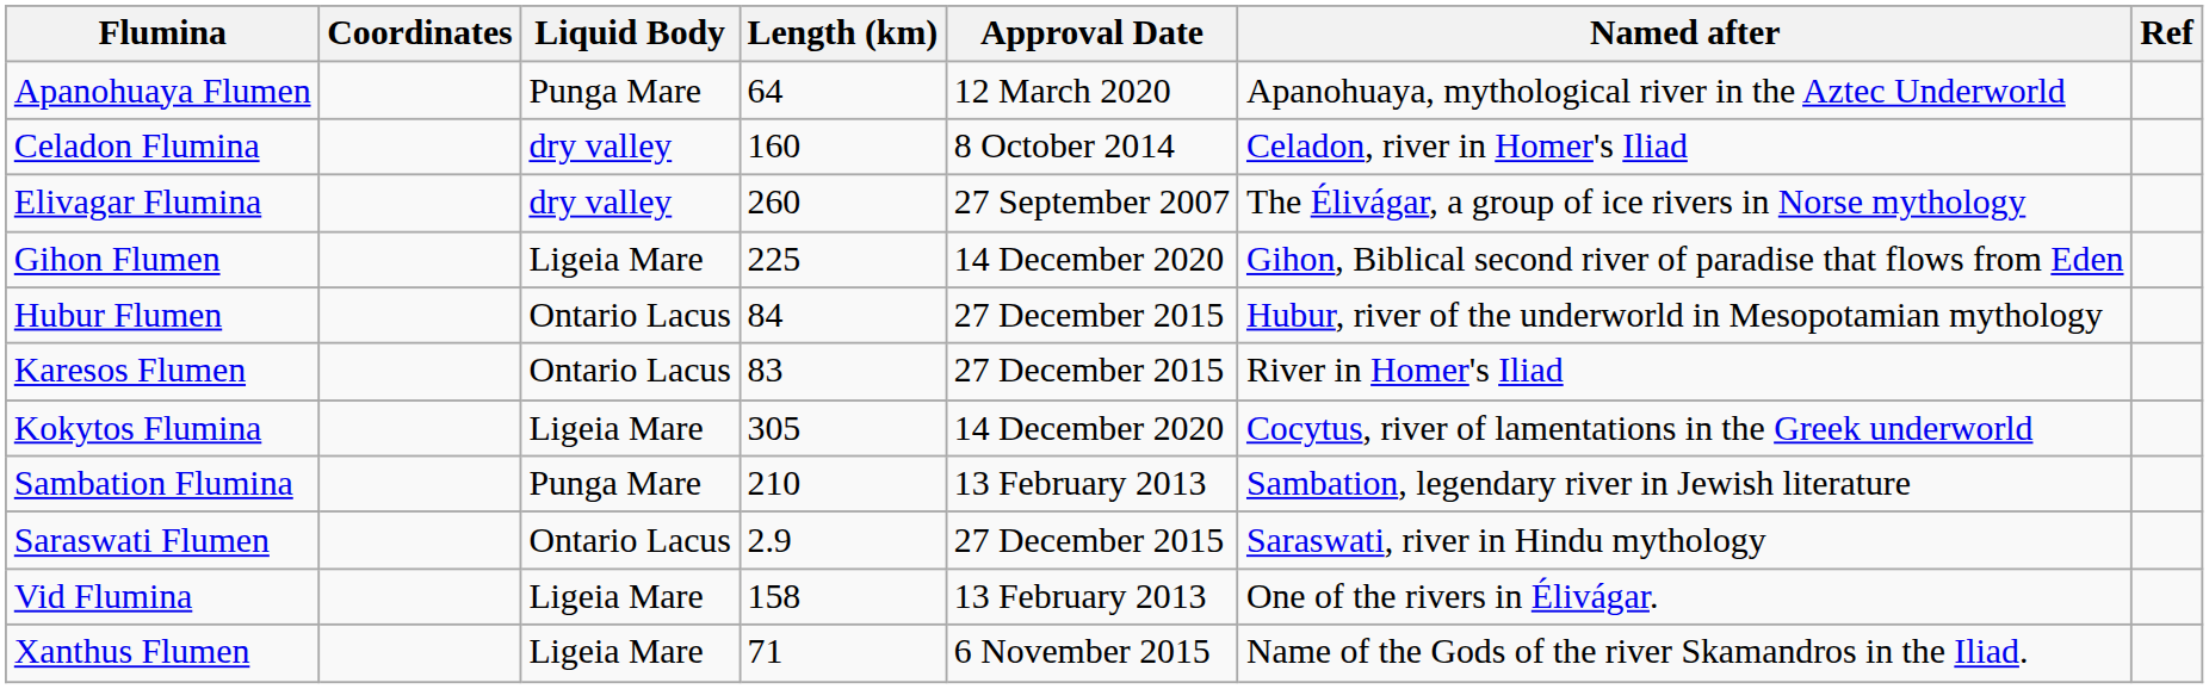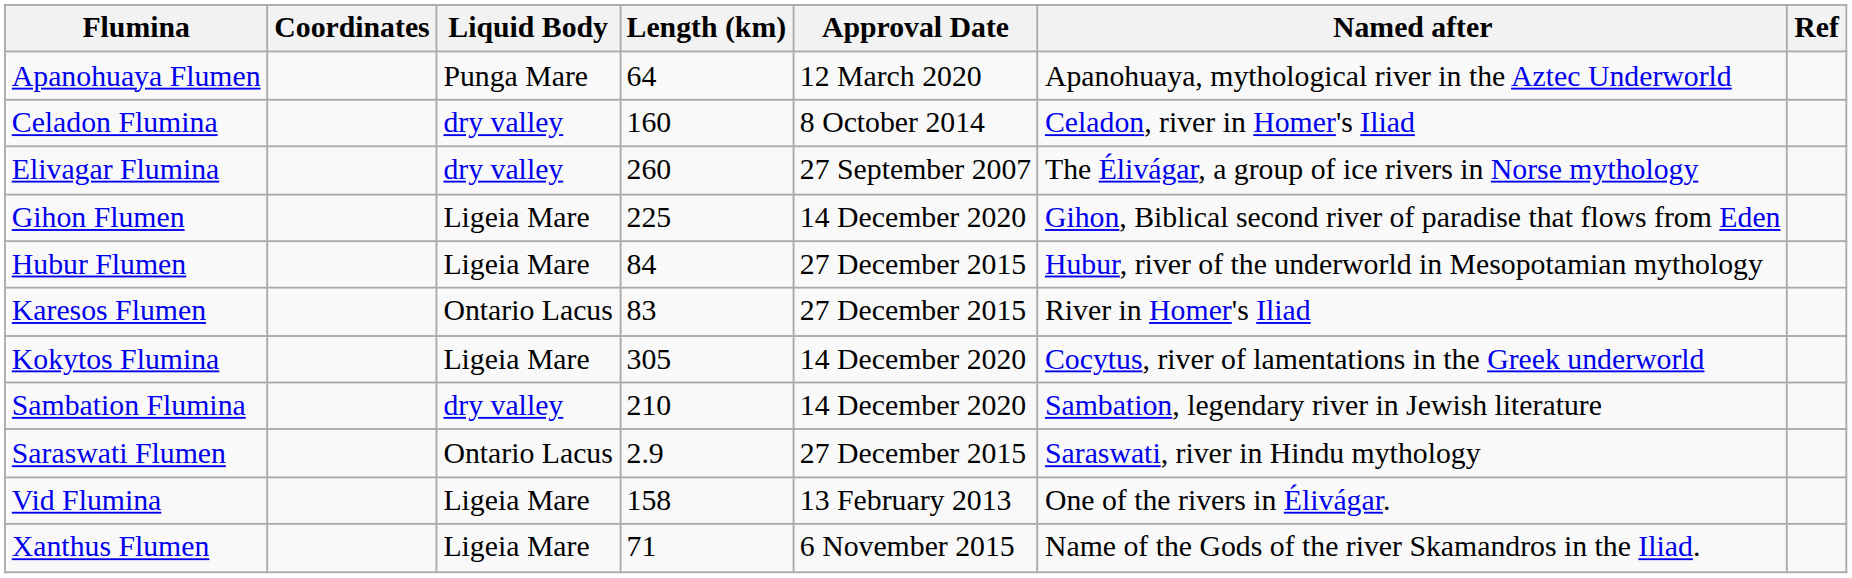 <table class="wikitable">
 <tr>
 <th>Flumina</th>
 <th>Coordinates</th>
 <th>Liquid Body</th>
 <th>Length (km)</th>
 <th>Approval Date</th>
 <th>Named after</th>
 <th>Ref</th>
 </tr>
 <tr>
 <td><a href='#'>Apanohuaya Flumen</a></td>
 <td></td>
 <td>Punga Mare</td>
 <td>64</td>
 <td>12 March 2020</td>
 <td>Apanohuaya, mythological river in the <a href='#'>Aztec Underworld</a></td>
 <td></td>
 </tr>
 <tr>
 <td><a href='#'>Celadon Flumina</a></td>
 <td></td>
 <td><a href='#'>dry valley</a></td>
 <td>160</td>
 <td>8 October 2014</td>
 <td><a href='#'>Celadon</a>, river in <a href='#'>Homer</a>'s <a href='#'>Iliad</a></td>
 <td></td>
 </tr>
 <tr>
 <td><a href='#'>Elivagar Flumina</a></td>
 <td></td>
 <td><a href='#'>dry valley</a></td>
 <td>260</td>
 <td>27 September 2007</td>
 <td>The <a href='#'>Élivágar</a>, a group of ice rivers in <a href='#'>Norse mythology</a></td>
 <td></td>
 </tr>
 <tr>
 <td><a href='#'>Gihon Flumen</a></td>
 <td></td>
 <td>Ligeia Mare</td>
 <td>225</td>
 <td>14 December 2020</td>
 <td><a href='#'>Gihon</a>, Biblical second river of paradise that flows from <a href='#'>Eden</a></td>
 <td></td>
 </tr>
 <tr>
 <td><a href='#'>Hubur Flumen</a></td>
 <td></td>
-<td>Ontario Lacus</td>
+<td>Ligeia Mare</td>
 <td>84</td>
 <td>27 December 2015</td>
 <td><a href='#'>Hubur</a>, river of the underworld in Mesopotamian mythology</td>
 <td></td>
 </tr>
 <tr>
 <td><a href='#'>Karesos Flumen</a></td>
 <td></td>
 <td>Ontario Lacus</td>
 <td>83</td>
 <td>27 December 2015</td>
 <td>River in <a href='#'>Homer</a>'s <a href='#'>Iliad</a></td>
 <td></td>
 </tr>
 <tr>
 <td><a href='#'>Kokytos Flumina</a></td>
 <td></td>
 <td>Ligeia Mare</td>
 <td>305</td>
 <td>14 December 2020</td>
 <td><a href='#'>Cocytus</a>, river of lamentations in the <a href='#'>Greek underworld</a></td>
 <td></td>
 </tr>
 <tr>
 <td><a href='#'>Sambation Flumina</a></td>
 <td></td>
-<td>Punga Mare</td>
+<td><a href='#'>dry valley</a></td>
 <td>210</td>
-<td>13 February 2013</td>
+<td>14 December 2020</td>
 <td><a href='#'>Sambation</a>, legendary river in Jewish literature</td>
 <td></td>
 </tr>
 <tr>
 <td><a href='#'>Saraswati Flumen</a></td>
 <td></td>
 <td>Ontario Lacus</td>
 <td>2.9</td>
 <td>27 December 2015</td>
 <td><a href='#'>Saraswati</a>, river in Hindu mythology</td>
 <td></td>
 </tr>
 <tr>
 <td><a href='#'>Vid Flumina</a></td>
 <td></td>
 <td>Ligeia Mare</td>
 <td>158</td>
 <td>13 February 2013</td>
 <td>One of the rivers in <a href='#'>Élivágar</a>.</td>
 <td></td>
 </tr>
 <tr>
 <td><a href='#'>Xanthus Flumen</a></td>
 <td></td>
 <td>Ligeia Mare</td>
 <td>71</td>
 <td>6 November 2015</td>
 <td>Name of the Gods of the river Skamandros in the <a href='#'>Iliad</a>.</td>
 <td></td>
 </tr>
 </table>
